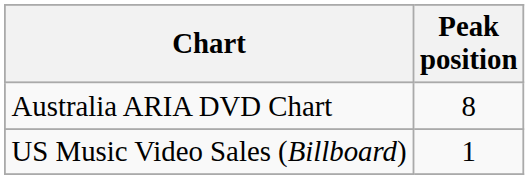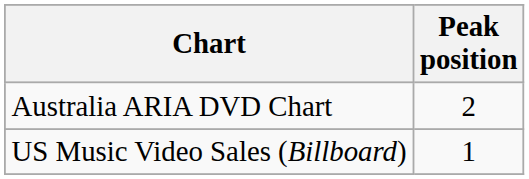 <table class="wikitable">
 <tr>
 <th>Chart</th>
 <th>Peak<br>position</th>
 </tr>
 <tr>
 <td>Australia ARIA DVD Chart</td>
-<td align="center">8</td>
+<td align="center">2</td>
 </tr>
 <tr>
 <td>US Music Video Sales (<em>Billboard</em>)</td>
 <td align="center">1</td>
 </tr>
 </table>
